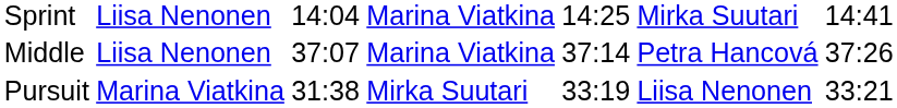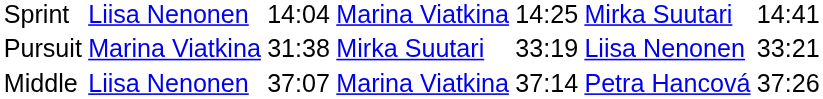 <table>
 <tr>
 <td>Sprint<br></td>
 <td> <a href='#'>Liisa Nenonen</a></td>
 <td>14:04</td>
 <td> <a href='#'>Marina Viatkina</a></td>
 <td>14:25</td>
 <td> <a href='#'>Mirka Suutari</a></td>
 <td>14:41</td>
 </tr>
 <tr>
+<td>Pursuit<br></td>
+<td> <a href='#'>Marina Viatkina</a></td>
+<td>31:38</td>
+<td> <a href='#'>Mirka Suutari</a></td>
+<td>33:19</td>
+<td> <a href='#'>Liisa Nenonen</a></td>
+<td>33:21</td>
+</tr>
+<tr>
 <td>Middle<br></td>
 <td> <a href='#'>Liisa Nenonen</a></td>
 <td>37:07</td>
 <td> <a href='#'>Marina Viatkina</a></td>
 <td>37:14</td>
 <td> <a href='#'>Petra Hancová</a></td>
 <td>37:26</td>
 </tr>
-<tr>
-<td>Pursuit<br></td>
-<td> <a href='#'>Marina Viatkina</a></td>
-<td>31:38</td>
-<td> <a href='#'>Mirka Suutari</a></td>
-<td>33:19</td>
-<td> <a href='#'>Liisa Nenonen</a></td>
-<td>33:21</td>
-</tr>
 </table>
